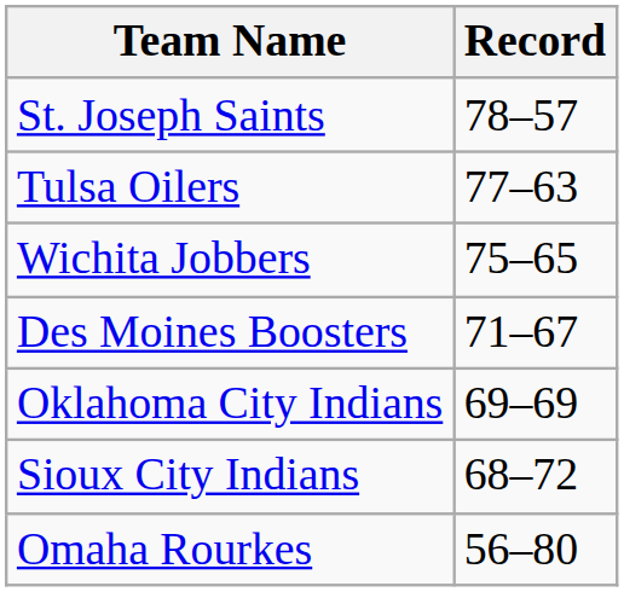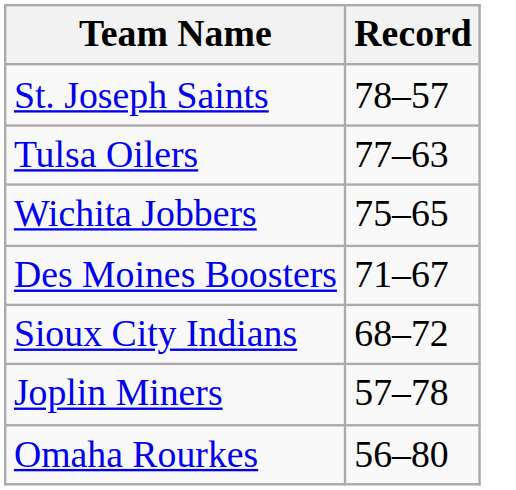 <table class="wikitable">
 <tr>
 <th>Team Name</th>
 <th>Record</th>
 </tr>
 <tr>
 <td><a href='#'>St. Joseph Saints</a></td>
 <td>78–57</td>
 </tr>
 <tr>
 <td><a href='#'>Tulsa Oilers</a></td>
 <td>77–63</td>
 </tr>
 <tr>
 <td><a href='#'>Wichita Jobbers</a></td>
 <td>75–65</td>
 </tr>
 <tr>
 <td><a href='#'>Des Moines Boosters</a></td>
 <td>71–67</td>
 </tr>
 <tr>
-<td><a href='#'>Oklahoma City Indians</a></td>
-<td>69–69</td>
+<td><a href='#'>Sioux City Indians</a></td>
+<td>68–72</td>
 </tr>
 <tr>
-<td><a href='#'>Sioux City Indians</a></td>
-<td>68–72</td>
+<td><a href='#'>Joplin Miners</a></td>
+<td>57–78</td>
 </tr>
 <tr>
 <td><a href='#'>Omaha Rourkes</a></td>
 <td>56–80</td>
 </tr>
 </table>
